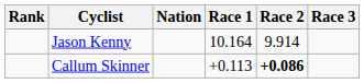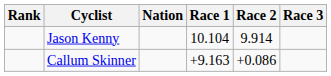 <table class="wikitable sortable" style="text-align:center;">
 <tr>
 <th>Rank</th>
 <th>Cyclist</th>
 <th>Nation</th>
 <th>Race 1</th>
 <th>Race 2</th>
 <th>Race 3</th>
 </tr>
 <tr>
 <td></td>
 <td align=left><a href='#'>Jason Kenny</a></td>
 <td align=left></td>
-<td>10.164</td>
+<td>10.104</td>
 <td>9.914</td>
 <td></td>
 </tr>
 <tr>
 <td></td>
 <td align=left><a href='#'>Callum Skinner</a></td>
 <td align=left></td>
-<td data-sort-value=10.277>+0.113</td>
-<td data-sort-value=10.002><strong>+0.086</strong></td>
+<td data-sort-value=10.277>+9.163</td>
+<td data-sort-value=10.002>+0.086</td>
 <td></td>
 </tr>
 </table>
